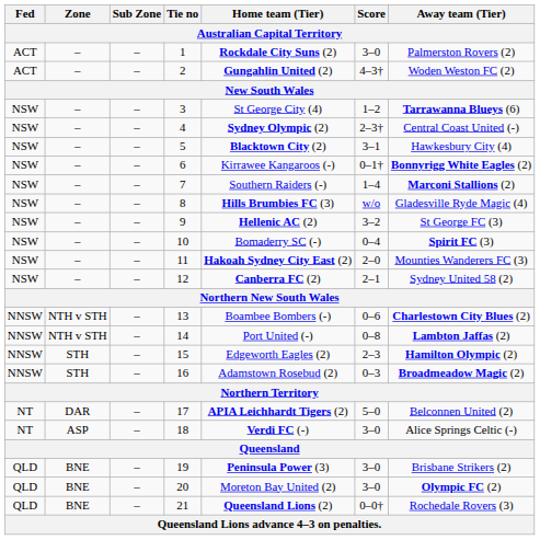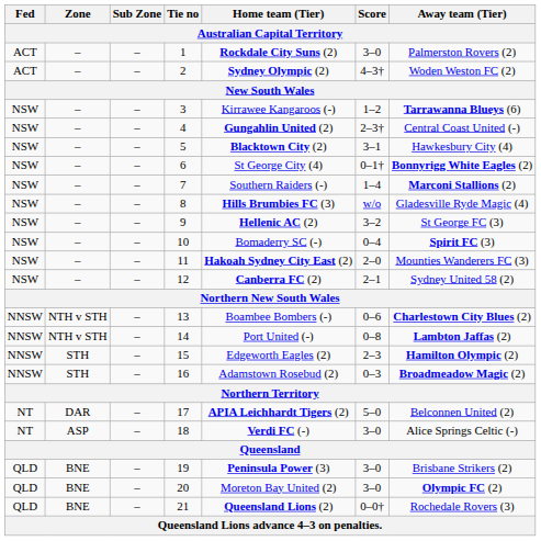 <table class="wikitable" style="text-align:center">
 <tr>
 <th>Fed</th>
 <th>Zone</th>
 <th>Sub Zone</th>
 <th>Tie no</th>
 <th>Home team (Tier)</th>
 <th>Score</th>
 <th>Away team (Tier)</th>
 </tr>
 <tr>
 <th colspan=7><a href='#'>Australian Capital Territory</a></th>
 </tr>
 <tr>
 <td>ACT</td>
 <td>–</td>
 <td>–</td>
 <td>1</td>
 <td><strong><a href='#'>Rockdale City Suns</a></strong> (2)</td>
 <td>3–0</td>
 <td><a href='#'>Palmerston Rovers</a> (2)</td>
 </tr>
 <tr>
 <td>ACT</td>
 <td>–</td>
 <td>–</td>
 <td>2</td>
-<td><strong><a href='#'>Gungahlin United</a></strong> (2)</td>
+<td><strong><a href='#'>Sydney Olympic</a></strong> (2)</td>
 <td>4–3†</td>
 <td><a href='#'>Woden Weston FC</a> (2)</td>
 </tr>
 <tr>
 <th colspan=7><a href='#'>New South Wales</a></th>
 </tr>
 <tr>
 <td>NSW</td>
 <td>–</td>
 <td>–</td>
 <td>3</td>
-<td><a href='#'>St George City</a> (4)</td>
+<td><a href='#'>Kirrawee Kangaroos</a> (-)</td>
 <td>1–2</td>
 <td><strong><a href='#'>Tarrawanna Blueys</a></strong> (6)</td>
 </tr>
 <tr>
 <td>NSW</td>
 <td>–</td>
 <td>–</td>
 <td>4</td>
-<td><strong><a href='#'>Sydney Olympic</a></strong> (2)</td>
+<td><strong><a href='#'>Gungahlin United</a></strong> (2)</td>
 <td>2–3†</td>
 <td><a href='#'>Central Coast United</a> (-)</td>
 </tr>
 <tr>
 <td>NSW</td>
 <td>–</td>
 <td>–</td>
 <td>5</td>
 <td><strong><a href='#'>Blacktown City</a></strong> (2)</td>
 <td>3–1</td>
 <td><a href='#'>Hawkesbury City</a> (4)</td>
 </tr>
 <tr>
 <td>NSW</td>
 <td>–</td>
 <td>–</td>
 <td>6</td>
-<td><a href='#'>Kirrawee Kangaroos</a> (-)</td>
+<td><a href='#'>St George City</a> (4)</td>
 <td>0–1†</td>
 <td><strong><a href='#'>Bonnyrigg White Eagles</a></strong> (2)</td>
 </tr>
 <tr>
 <td>NSW</td>
 <td>–</td>
 <td>–</td>
 <td>7</td>
 <td><a href='#'>Southern Raiders</a> (-)</td>
 <td>1–4</td>
 <td><strong><a href='#'>Marconi Stallions</a></strong> (2)</td>
 </tr>
 <tr>
 <td>NSW</td>
 <td>–</td>
 <td>–</td>
 <td>8</td>
 <td><strong><a href='#'>Hills Brumbies FC</a></strong> (3)</td>
 <td><a href='#'>w/o</a></td>
 <td><a href='#'>Gladesville Ryde Magic</a> (4)</td>
 </tr>
 <tr>
 <td>NSW</td>
 <td>–</td>
 <td>–</td>
 <td>9</td>
 <td><strong><a href='#'>Hellenic AC</a></strong> (2)</td>
 <td>3–2</td>
 <td><a href='#'>St George FC</a> (3)</td>
 </tr>
 <tr>
 <td>NSW</td>
 <td>–</td>
 <td>–</td>
 <td>10</td>
 <td><a href='#'>Bomaderry SC</a> (-)</td>
 <td>0–4</td>
 <td><strong><a href='#'>Spirit FC</a></strong> (3)</td>
 </tr>
 <tr>
 <td>NSW</td>
 <td>–</td>
 <td>–</td>
 <td>11</td>
 <td><strong><a href='#'>Hakoah Sydney City East</a></strong> (2)</td>
 <td>2–0</td>
 <td><a href='#'>Mounties Wanderers FC</a> (3)</td>
 </tr>
 <tr>
 <td>NSW</td>
 <td>–</td>
 <td>–</td>
 <td>12</td>
 <td><strong><a href='#'>Canberra FC</a></strong> (2)</td>
 <td>2–1</td>
 <td><a href='#'>Sydney United 58</a> (2)</td>
 </tr>
 <tr>
 <th colspan=7><a href='#'>Northern New South Wales</a></th>
 </tr>
 <tr>
 <td>NNSW</td>
 <td>NTH v STH</td>
 <td>–</td>
 <td>13</td>
 <td><a href='#'>Boambee Bombers</a> (-)</td>
 <td>0–6</td>
 <td><strong><a href='#'>Charlestown City Blues</a></strong> (2)</td>
 </tr>
 <tr>
 <td>NNSW</td>
 <td>NTH v STH</td>
 <td>–</td>
 <td>14</td>
 <td><a href='#'>Port United</a> (-)</td>
 <td>0–8</td>
 <td><strong><a href='#'>Lambton Jaffas</a></strong> (2)</td>
 </tr>
 <tr>
 <td>NNSW</td>
 <td>STH</td>
 <td>–</td>
 <td>15</td>
 <td><a href='#'>Edgeworth Eagles</a> (2)</td>
 <td>2–3</td>
 <td><strong><a href='#'>Hamilton Olympic</a></strong> (2)</td>
 </tr>
 <tr>
 <td>NNSW</td>
 <td>STH</td>
 <td>–</td>
 <td>16</td>
 <td><a href='#'>Adamstown Rosebud</a> (2)</td>
 <td>0–3</td>
 <td><strong><a href='#'>Broadmeadow Magic</a></strong> (2)</td>
 </tr>
 <tr>
 <th colspan=7><a href='#'>Northern Territory</a></th>
 </tr>
 <tr>
 <td>NT</td>
 <td>DAR</td>
 <td>–</td>
 <td>17</td>
 <td><strong><a href='#'>APIA Leichhardt Tigers</a></strong> (2)</td>
 <td>5–0</td>
 <td><a href='#'>Belconnen United</a> (2)</td>
 </tr>
 <tr>
 <td>NT</td>
 <td>ASP</td>
 <td>–</td>
 <td>18</td>
 <td><strong><a href='#'>Verdi FC</a></strong> (-)</td>
 <td>3–0</td>
 <td>Alice Springs Celtic  (-)</td>
 </tr>
 <tr>
 <th colspan=7><a href='#'>Queensland</a></th>
 </tr>
 <tr>
 <td>QLD</td>
 <td>BNE</td>
 <td>–</td>
 <td>19</td>
 <td><strong><a href='#'>Peninsula Power</a></strong> (3)</td>
 <td>3–0</td>
 <td><a href='#'>Brisbane Strikers</a> (2)</td>
 </tr>
 <tr>
 <td>QLD</td>
 <td>BNE</td>
 <td>–</td>
 <td>20</td>
 <td><a href='#'>Moreton Bay United</a> (2)</td>
 <td>3–0</td>
 <td><strong><a href='#'>Olympic FC</a></strong> (2)</td>
 </tr>
 <tr>
 <td>QLD</td>
 <td>BNE</td>
 <td>–</td>
 <td>21</td>
 <td><strong><a href='#'>Queensland Lions</a></strong> (2)</td>
 <td>0–0†</td>
 <td><a href='#'>Rochedale Rovers</a> (3)</td>
 </tr>
 <tr>
 <th colspan=7>Queensland Lions advance 4–3 on penalties.</th>
 </tr>
 </table>
